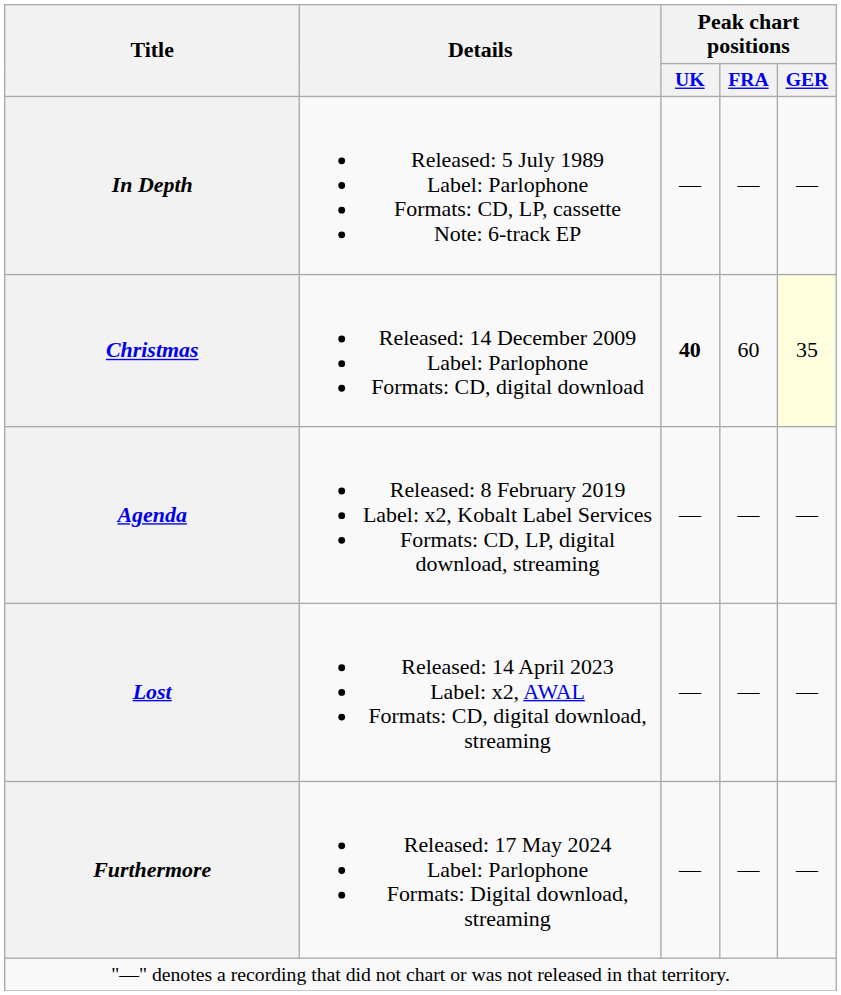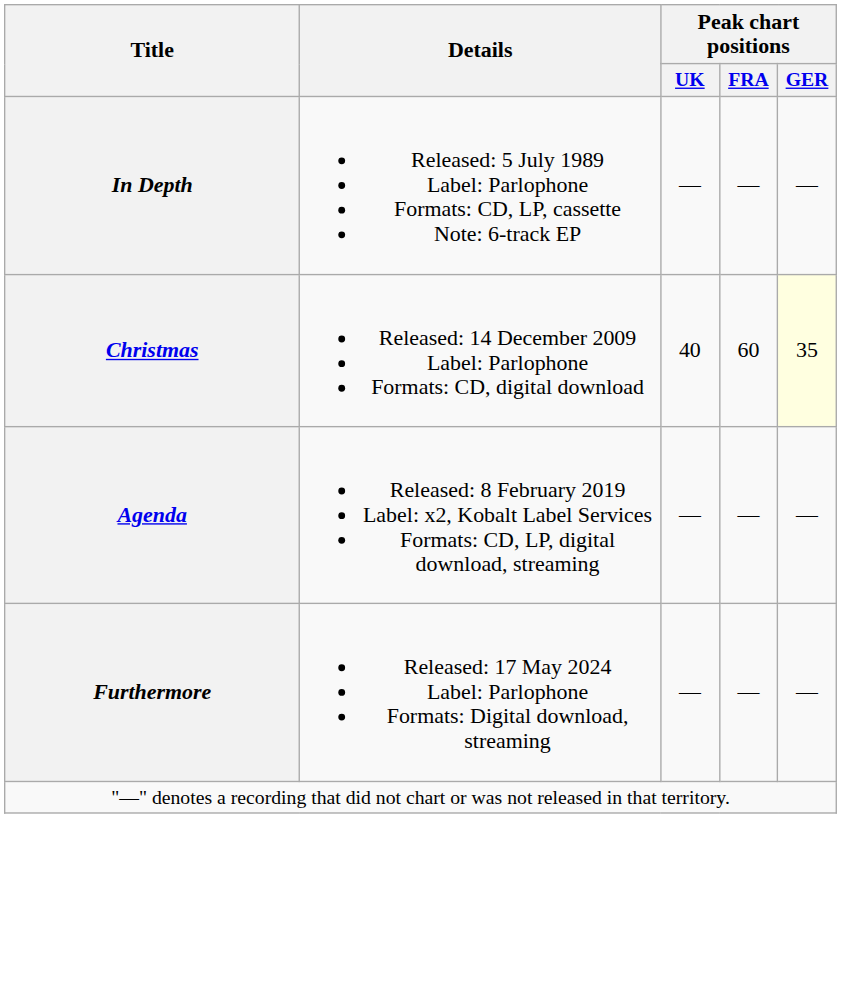 <table class="wikitable plainrowheaders" style="text-align:center">
 <tr>
 <th scope="col" rowspan="2" style="width:13em;">Title</th>
 <th scope="col" rowspan="2" style="width:16em;">Details</th>
 <th scope="col" colspan="3">Peak chart positions</th>
 </tr>
 <tr>
 <th scope="col" style="width:2.5em;font-size:90%;"><a href='#'>UK</a><br></th>
 <th scope="col" style="width:2.5em;font-size:90%;"><a href='#'>FRA</a><br></th>
 <th scope="col" style="width:2.5em;font-size:90%;"><a href='#'>GER</a><br></th>
 </tr>
 <tr>
 <th scope="row"><em>In Depth</em></th>
 <td><br><ul><li>Released: 5 July 1989</li><li>Label: Parlophone</li><li>Formats: CD, LP, cassette</li><li>Note: 6-track EP </li></ul></td>
 <td>—</td>
 <td>—</td>
 <td>—</td>
 </tr>
 <tr>
 <th scope="row"><em><a href='#'>Christmas</a></em></th>
 <td><br><ul><li>Released: 14 December 2009</li><li>Label: Parlophone</li><li>Formats: CD, digital download</li></ul></td>
-<td><strong>40</strong></td>
+<td>40</td>
 <td>60</td>
 <td style="background: lightyellow;">35</td>
 </tr>
 <tr>
 <th scope="row"><em><a href='#'>Agenda</a></em></th>
 <td><br><ul><li>Released: 8 February 2019</li><li>Label: x2, Kobalt Label Services</li><li>Formats: CD, LP, digital download, streaming</li></ul></td>
-<td>—</td>
-<td>—</td>
-<td>—</td>
-</tr>
-<tr>
-<th scope="row"><em><a href='#'>Lost</a></em></th>
-<td><br><ul><li>Released: 14 April 2023</li><li>Label: x2, <a href='#'>AWAL</a></li><li>Formats: CD, digital download, streaming</li></ul></td>
 <td>—</td>
 <td>—</td>
 <td>—</td>
 </tr>
 <tr>
 <th scope="row"><em>Furthermore</em></th>
 <td><br><ul><li>Released: 17 May 2024</li><li>Label: Parlophone</li><li>Formats: Digital download, streaming</li></ul></td>
 <td>—</td>
 <td>—</td>
 <td>—</td>
 </tr>
 <tr>
 <td colspan="5" style="font-size:90%">"—" denotes a recording that did not chart or was not released in that territory.</td>
 </tr>
 </table>
